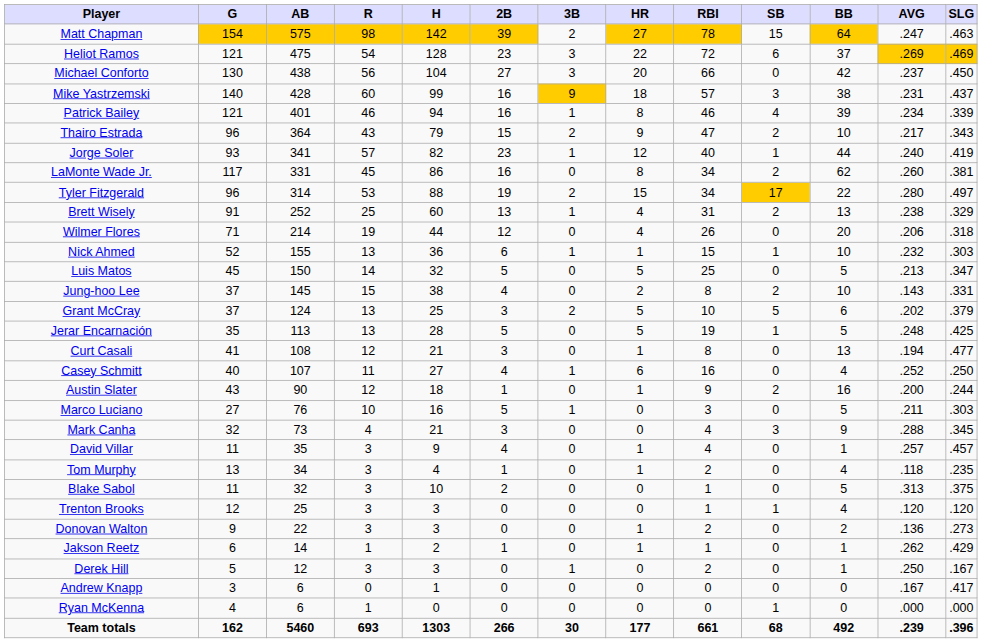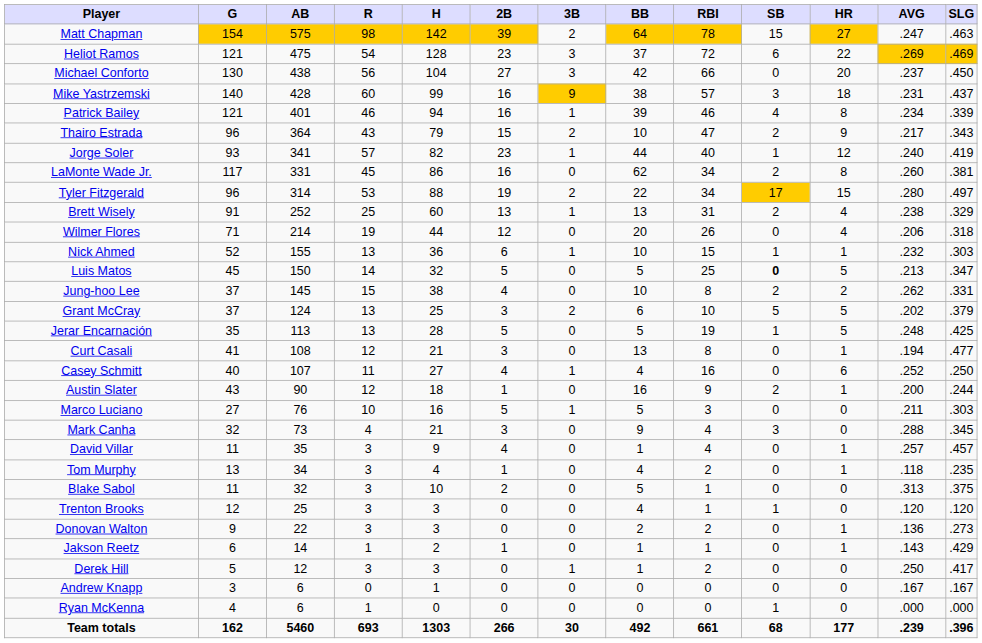 <table class="wikitable" style="text-align:center;">
 <tr>
 <th style="background:#ddf;width:20%;"><strong>Player</strong></th>
 <th style="background:#ddf;width:7%;"><strong>G</strong></th>
 <th style="background:#ddf;width:7%;"><strong>AB</strong></th>
 <th style="background:#ddf;width:7%;"><strong>R</strong></th>
 <th style="background:#ddf;width:7%;"><strong>H</strong></th>
 <th style="background:#ddf;width:7%;"><strong>2B</strong></th>
 <th style="background:#ddf;width:7%;"><strong>3B</strong></th>
-<th style="background:#ddf;width:7%;"><strong>HR</strong></th>
+<th style="background:#ddf;width:7%;"><strong>BB</strong></th>
 <th style="background:#ddf;width:7%;"><strong>RBI</strong></th>
 <th style="background:#ddf;width:7%;"><strong>SB</strong></th>
-<th style="background:#ddf;width:7%;"><strong>BB</strong></th>
+<th style="background:#ddf;width:7%;"><strong>HR</strong></th>
 <th style="background:#ddf;width:7%;"><strong>AVG</strong></th>
 <th style="background:#ddf;width:7%;"><strong>SLG</strong></th>
 </tr>
 <tr>
 <td><a href='#'>Matt Chapman</a></td>
 <td bgcolor=#ffcc00>154</td>
 <td bgcolor=#ffcc00>575</td>
 <td bgcolor=#ffcc00>98</td>
 <td bgcolor=#ffcc00>142</td>
 <td bgcolor=#ffcc00>39</td>
 <td>2</td>
-<td bgcolor=#ffcc00>27</td>
+<td bgcolor=#ffcc00>64</td>
 <td bgcolor=#ffcc00>78</td>
 <td>15</td>
-<td bgcolor=#ffcc00>64</td>
+<td bgcolor=#ffcc00>27</td>
 <td>.247</td>
 <td>.463</td>
 </tr>
 <tr>
 <td><a href='#'>Heliot Ramos</a></td>
 <td>121</td>
 <td>475</td>
 <td>54</td>
 <td>128</td>
 <td>23</td>
 <td>3</td>
-<td>22</td>
+<td>37</td>
 <td>72</td>
 <td>6</td>
-<td>37</td>
+<td>22</td>
 <td bgcolor=#ffcc0>.269</td>
 <td bgcolor=#ffcc00>.469</td>
 </tr>
 <tr>
 <td><a href='#'>Michael Conforto</a></td>
 <td>130</td>
 <td>438</td>
 <td>56</td>
 <td>104</td>
 <td>27</td>
 <td>3</td>
-<td>20</td>
+<td>42</td>
 <td>66</td>
 <td>0</td>
-<td>42</td>
+<td>20</td>
 <td>.237</td>
 <td>.450</td>
 </tr>
 <tr>
 <td><a href='#'>Mike Yastrzemski</a></td>
 <td>140</td>
 <td>428</td>
 <td>60</td>
 <td>99</td>
 <td>16</td>
 <td bgcolor=#ffcc00>9</td>
-<td>18</td>
+<td>38</td>
 <td>57</td>
 <td>3</td>
-<td>38</td>
+<td>18</td>
 <td>.231</td>
 <td>.437</td>
 </tr>
 <tr>
 <td><a href='#'>Patrick Bailey</a></td>
 <td>121</td>
 <td>401</td>
 <td>46</td>
 <td>94</td>
 <td>16</td>
 <td>1</td>
-<td>8</td>
+<td>39</td>
 <td>46</td>
 <td>4</td>
-<td>39</td>
+<td>8</td>
 <td>.234</td>
 <td>.339</td>
 </tr>
 <tr>
 <td><a href='#'>Thairo Estrada</a></td>
 <td>96</td>
 <td>364</td>
 <td>43</td>
 <td>79</td>
 <td>15</td>
 <td>2</td>
-<td>9</td>
+<td>10</td>
 <td>47</td>
 <td>2</td>
-<td>10</td>
+<td>9</td>
 <td>.217</td>
 <td>.343</td>
 </tr>
 <tr>
 <td><a href='#'>Jorge Soler</a></td>
 <td>93</td>
 <td>341</td>
 <td>57</td>
 <td>82</td>
 <td>23</td>
 <td>1</td>
-<td>12</td>
+<td>44</td>
 <td>40</td>
 <td>1</td>
-<td>44</td>
+<td>12</td>
 <td>.240</td>
 <td>.419</td>
 </tr>
 <tr>
 <td><a href='#'>LaMonte Wade Jr.</a></td>
 <td>117</td>
 <td>331</td>
 <td>45</td>
 <td>86</td>
 <td>16</td>
 <td>0</td>
-<td>8</td>
+<td>62</td>
 <td>34</td>
 <td>2</td>
-<td>62</td>
+<td>8</td>
 <td>.260</td>
 <td>.381</td>
 </tr>
 <tr>
 <td><a href='#'>Tyler Fitzgerald</a></td>
 <td>96</td>
 <td>314</td>
 <td>53</td>
 <td>88</td>
 <td>19</td>
 <td>2</td>
-<td>15</td>
+<td>22</td>
 <td>34</td>
 <td bgcolor=#ffcc00>17</td>
-<td>22</td>
+<td>15</td>
 <td>.280</td>
 <td>.497</td>
 </tr>
 <tr>
 <td><a href='#'>Brett Wisely</a></td>
 <td>91</td>
 <td>252</td>
 <td>25</td>
 <td>60</td>
 <td>13</td>
 <td>1</td>
-<td>4</td>
+<td>13</td>
 <td>31</td>
 <td>2</td>
-<td>13</td>
+<td>4</td>
 <td>.238</td>
 <td>.329</td>
 </tr>
 <tr>
 <td><a href='#'>Wilmer Flores</a></td>
 <td>71</td>
 <td>214</td>
 <td>19</td>
 <td>44</td>
 <td>12</td>
 <td>0</td>
-<td>4</td>
+<td>20</td>
 <td>26</td>
 <td>0</td>
-<td>20</td>
+<td>4</td>
 <td>.206</td>
 <td>.318</td>
 </tr>
 <tr>
 <td><a href='#'>Nick Ahmed</a></td>
 <td>52</td>
 <td>155</td>
 <td>13</td>
 <td>36</td>
 <td>6</td>
 <td>1</td>
-<td>1</td>
+<td>10</td>
 <td>15</td>
 <td>1</td>
-<td>10</td>
+<td>1</td>
 <td>.232</td>
 <td>.303</td>
 </tr>
 <tr>
 <td><a href='#'>Luis Matos</a></td>
 <td>45</td>
 <td>150</td>
 <td>14</td>
 <td>32</td>
 <td>5</td>
 <td>0</td>
 <td>5</td>
 <td>25</td>
-<td>0</td>
+<td><strong>0</strong></td>
 <td>5</td>
 <td>.213</td>
 <td>.347</td>
 </tr>
 <tr>
 <td><a href='#'>Jung-hoo Lee</a></td>
 <td>37</td>
 <td>145</td>
 <td>15</td>
 <td>38</td>
 <td>4</td>
 <td>0</td>
-<td>2</td>
+<td>10</td>
 <td>8</td>
 <td>2</td>
-<td>10</td>
-<td>.143</td>
+<td>2</td>
+<td>.262</td>
 <td>.331</td>
 </tr>
 <tr>
 <td><a href='#'>Grant McCray</a></td>
 <td>37</td>
 <td>124</td>
 <td>13</td>
 <td>25</td>
 <td>3</td>
 <td>2</td>
-<td>5</td>
+<td>6</td>
 <td>10</td>
 <td>5</td>
-<td>6</td>
+<td>5</td>
 <td>.202</td>
 <td>.379</td>
 </tr>
 <tr>
 <td><a href='#'>Jerar Encarnación</a></td>
 <td>35</td>
 <td>113</td>
 <td>13</td>
 <td>28</td>
 <td>5</td>
 <td>0</td>
 <td>5</td>
 <td>19</td>
 <td>1</td>
 <td>5</td>
 <td>.248</td>
 <td>.425</td>
 </tr>
 <tr>
 <td><a href='#'>Curt Casali</a></td>
 <td>41</td>
 <td>108</td>
 <td>12</td>
 <td>21</td>
 <td>3</td>
 <td>0</td>
-<td>1</td>
+<td>13</td>
 <td>8</td>
 <td>0</td>
-<td>13</td>
+<td>1</td>
 <td>.194</td>
 <td>.477</td>
 </tr>
 <tr>
 <td><a href='#'>Casey Schmitt</a></td>
 <td>40</td>
 <td>107</td>
 <td>11</td>
 <td>27</td>
 <td>4</td>
 <td>1</td>
-<td>6</td>
+<td>4</td>
 <td>16</td>
 <td>0</td>
-<td>4</td>
+<td>6</td>
 <td>.252</td>
 <td>.250</td>
 </tr>
 <tr>
 <td><a href='#'>Austin Slater</a></td>
 <td>43</td>
 <td>90</td>
 <td>12</td>
 <td>18</td>
 <td>1</td>
 <td>0</td>
-<td>1</td>
+<td>16</td>
 <td>9</td>
 <td>2</td>
-<td>16</td>
+<td>1</td>
 <td>.200</td>
 <td>.244</td>
 </tr>
 <tr>
 <td><a href='#'>Marco Luciano</a></td>
 <td>27</td>
 <td>76</td>
 <td>10</td>
 <td>16</td>
 <td>5</td>
 <td>1</td>
-<td>0</td>
+<td>5</td>
 <td>3</td>
 <td>0</td>
-<td>5</td>
+<td>0</td>
 <td>.211</td>
 <td>.303</td>
 </tr>
 <tr>
 <td><a href='#'>Mark Canha</a></td>
 <td>32</td>
 <td>73</td>
 <td>4</td>
 <td>21</td>
 <td>3</td>
 <td>0</td>
-<td>0</td>
+<td>9</td>
 <td>4</td>
 <td>3</td>
-<td>9</td>
+<td>0</td>
 <td>.288</td>
 <td>.345</td>
 </tr>
 <tr>
 <td><a href='#'>David Villar</a></td>
 <td>11</td>
 <td>35</td>
 <td>3</td>
 <td>9</td>
 <td>4</td>
 <td>0</td>
 <td>1</td>
 <td>4</td>
 <td>0</td>
 <td>1</td>
 <td>.257</td>
 <td>.457</td>
 </tr>
 <tr>
 <td><a href='#'>Tom Murphy</a></td>
 <td>13</td>
 <td>34</td>
 <td>3</td>
 <td>4</td>
 <td>1</td>
 <td>0</td>
-<td>1</td>
+<td>4</td>
 <td>2</td>
 <td>0</td>
-<td>4</td>
+<td>1</td>
 <td>.118</td>
 <td>.235</td>
 </tr>
 <tr>
 <td><a href='#'>Blake Sabol</a></td>
 <td>11</td>
 <td>32</td>
 <td>3</td>
 <td>10</td>
 <td>2</td>
 <td>0</td>
-<td>0</td>
+<td>5</td>
 <td>1</td>
 <td>0</td>
-<td>5</td>
+<td>0</td>
 <td>.313</td>
 <td>.375</td>
 </tr>
 <tr>
 <td><a href='#'>Trenton Brooks</a></td>
 <td>12</td>
 <td>25</td>
 <td>3</td>
 <td>3</td>
 <td>0</td>
 <td>0</td>
-<td>0</td>
+<td>4</td>
 <td>1</td>
 <td>1</td>
-<td>4</td>
+<td>0</td>
 <td>.120</td>
 <td>.120</td>
 </tr>
 <tr>
 <td><a href='#'>Donovan Walton</a></td>
 <td>9</td>
 <td>22</td>
 <td>3</td>
 <td>3</td>
 <td>0</td>
 <td>0</td>
-<td>1</td>
+<td>2</td>
 <td>2</td>
 <td>0</td>
-<td>2</td>
+<td>1</td>
 <td>.136</td>
 <td>.273</td>
 </tr>
 <tr>
 <td><a href='#'>Jakson Reetz</a></td>
 <td>6</td>
 <td>14</td>
 <td>1</td>
 <td>2</td>
 <td>1</td>
 <td>0</td>
 <td>1</td>
 <td>1</td>
 <td>0</td>
 <td>1</td>
-<td>.262</td>
+<td>.143</td>
 <td>.429</td>
 </tr>
 <tr>
 <td><a href='#'>Derek Hill</a></td>
 <td>5</td>
 <td>12</td>
 <td>3</td>
 <td>3</td>
 <td>0</td>
 <td>1</td>
-<td>0</td>
+<td>1</td>
 <td>2</td>
 <td>0</td>
-<td>1</td>
+<td>0</td>
 <td>.250</td>
-<td>.167</td>
+<td>.417</td>
 </tr>
 <tr>
 <td><a href='#'>Andrew Knapp</a></td>
 <td>3</td>
 <td>6</td>
 <td>0</td>
 <td>1</td>
 <td>0</td>
 <td>0</td>
 <td>0</td>
 <td>0</td>
 <td>0</td>
 <td>0</td>
 <td>.167</td>
-<td>.417</td>
+<td>.167</td>
 </tr>
 <tr>
 <td><a href='#'>Ryan McKenna</a></td>
 <td>4</td>
 <td>6</td>
 <td>1</td>
 <td>0</td>
 <td>0</td>
 <td>0</td>
 <td>0</td>
 <td>0</td>
 <td>1</td>
 <td>0</td>
 <td>.000</td>
 <td>.000</td>
 </tr>
 <tr>
 <td><strong>Team totals</strong></td>
 <td><strong>162</strong></td>
 <td><strong>5460</strong></td>
 <td><strong>693</strong></td>
 <td><strong>1303</strong></td>
 <td><strong>266</strong></td>
 <td><strong>30</strong></td>
-<td><strong>177</strong></td>
+<td><strong>492</strong></td>
 <td><strong>661</strong></td>
 <td><strong>68</strong></td>
-<td><strong>492</strong></td>
+<td><strong>177</strong></td>
 <td><strong>.239</strong></td>
 <td><strong>.396</strong></td>
 </tr>
 </table>
